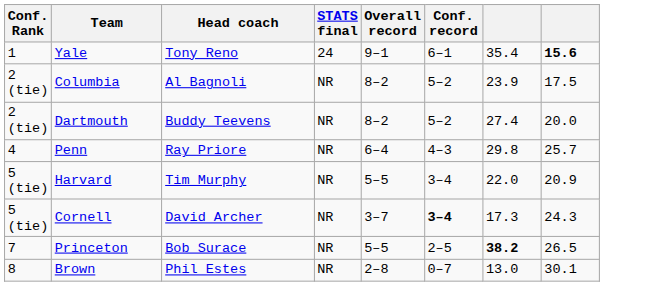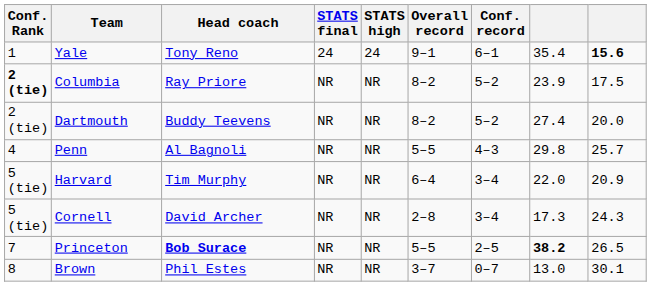 <table class="sortable wikitable">
 <tr>
 <th width="25">Conf. Rank</th>
 <th width="100">Team</th>
 <th width="140">Head coach</th>
 <th width="25"><a href='#'>STATS</a> final</th>
+<th width="25">STATS high</th>
 <th width="50">Overall record</th>
 <th width="50">Conf. record</th>
 <th width="50"></th>
 <th width="50"></th>
 </tr>
 <tr align="left" bgcolor="">
 <td>1</td>
 <td><a href='#'>Yale</a></td>
 <td><a href='#'>Tony Reno</a></td>
 <td>24</td>
+<td>24</td>
 <td>9–1</td>
 <td>6–1</td>
 <td>35.4</td>
 <td><strong>15.6</strong></td>
 </tr>
 <tr align="left" bgcolor="">
-<td>2 (tie)</td>
+<td><strong>2 (tie)</strong></td>
 <td><a href='#'>Columbia</a></td>
-<td><a href='#'>Al Bagnoli</a></td>
+<td><a href='#'>Ray Priore</a></td>
+<td>NR</td>
 <td>NR</td>
 <td>8–2</td>
 <td>5–2</td>
 <td>23.9</td>
 <td>17.5</td>
 </tr>
 <tr align="left" bgcolor="">
 <td>2 (tie)</td>
 <td><a href='#'>Dartmouth</a></td>
 <td><a href='#'>Buddy Teevens</a></td>
 <td>NR</td>
+<td>NR</td>
 <td>8–2</td>
 <td>5–2</td>
 <td>27.4</td>
 <td>20.0</td>
 </tr>
 <tr align="left" bgcolor="">
 <td>4</td>
 <td><a href='#'>Penn</a></td>
-<td><a href='#'>Ray Priore</a></td>
+<td><a href='#'>Al Bagnoli</a></td>
 <td>NR</td>
-<td>6–4</td>
+<td>NR</td>
+<td>5–5</td>
 <td>4–3</td>
 <td>29.8</td>
 <td>25.7</td>
 </tr>
 <tr align="left" bgcolor="">
 <td>5 (tie)</td>
 <td><a href='#'>Harvard</a></td>
 <td><a href='#'>Tim Murphy</a></td>
 <td>NR</td>
-<td>5–5</td>
+<td>NR</td>
+<td>6–4</td>
 <td>3–4</td>
 <td>22.0</td>
 <td>20.9</td>
 </tr>
 <tr align="left" bgcolor="">
 <td>5 (tie)</td>
 <td><a href='#'>Cornell</a></td>
 <td><a href='#'>David Archer</a></td>
 <td>NR</td>
-<td>3–7</td>
-<td><strong>3–4</strong></td>
+<td>NR</td>
+<td>2–8</td>
+<td>3–4</td>
 <td>17.3</td>
 <td>24.3</td>
 </tr>
 <tr align="left" bgcolor="">
 <td>7</td>
 <td><a href='#'>Princeton</a></td>
-<td><a href='#'>Bob Surace</a></td>
+<td><strong><a href='#'>Bob Surace</a></strong></td>
+<td>NR</td>
 <td>NR</td>
 <td>5–5</td>
 <td>2–5</td>
 <td><strong>38.2</strong></td>
 <td>26.5</td>
 </tr>
 <tr align="left" bgcolor="">
 <td>8</td>
 <td><a href='#'>Brown</a></td>
 <td><a href='#'>Phil Estes</a></td>
 <td>NR</td>
-<td>2–8</td>
+<td>NR</td>
+<td>3–7</td>
 <td>0–7</td>
 <td>13.0</td>
 <td>30.1</td>
 </tr>
 </table>
